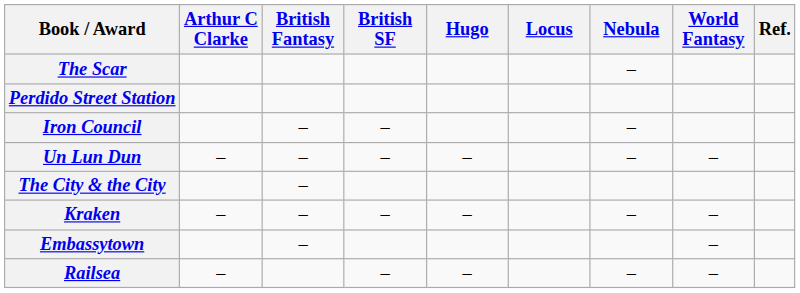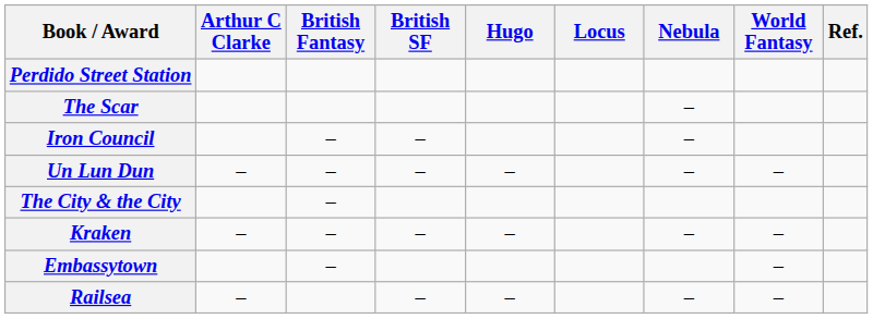 <table class="wikitable plainrowheaders" style="text-align: center">
 <tr>
 <th>Book / Award</th>
 <th style="min-width: 4em"><a href='#'>Arthur C <br> Clarke</a></th>
 <th style="min-width: 4em"><a href='#'>British <br>Fantasy</a></th>
 <th style="min-width: 4em"><a href='#'>British <br>SF</a></th>
 <th style="min-width: 4em"><a href='#'>Hugo</a></th>
 <th style="min-width: 4em"><a href='#'>Locus</a></th>
 <th style="min-width: 4em"><a href='#'>Nebula</a></th>
 <th style="min-width: 4em"><a href='#'>World <br>Fantasy</a></th>
 <th>Ref.</th>
 </tr>
 <tr>
+<th scope="row"><em><a href='#'>Perdido Street Station</a></em></th>
+<td></td>
+<td></td>
+<td></td>
+<td></td>
+<td></td>
+<td></td>
+<td></td>
+<td></td>
+</tr>
+<tr>
 <th scope="row"><em><a href='#'>The Scar</a></em></th>
 <td></td>
 <td></td>
 <td></td>
 <td></td>
 <td></td>
 <td>–</td>
-<td></td>
-<td></td>
-</tr>
-<tr>
-<th scope="row"><em><a href='#'>Perdido Street Station</a></em></th>
-<td></td>
-<td></td>
-<td></td>
-<td></td>
-<td></td>
-<td></td>
 <td></td>
 <td></td>
 </tr>
 <tr>
 <th scope="row"><em><a href='#'>Iron Council</a></em></th>
 <td></td>
 <td>–</td>
 <td>–</td>
 <td></td>
 <td></td>
 <td>–</td>
 <td></td>
 <td></td>
 </tr>
 <tr>
 <th scope="row"><em><a href='#'>Un Lun Dun</a></em></th>
 <td>–</td>
 <td>–</td>
 <td>–</td>
 <td>–</td>
 <td></td>
 <td>–</td>
 <td>–</td>
 <td></td>
 </tr>
 <tr>
 <th scope="row"><em><a href='#'>The City & the City</a></em></th>
 <td></td>
 <td>–</td>
 <td></td>
 <td></td>
 <td></td>
 <td></td>
 <td></td>
 <td></td>
 </tr>
 <tr>
 <th scope="row"><em><a href='#'>Kraken</a></em></th>
 <td>–</td>
 <td>–</td>
 <td>–</td>
 <td>–</td>
 <td></td>
 <td>–</td>
 <td>–</td>
 <td></td>
 </tr>
 <tr>
 <th scope="row"><em><a href='#'>Embassytown</a></em></th>
 <td></td>
 <td>–</td>
 <td></td>
 <td></td>
 <td></td>
 <td></td>
 <td>–</td>
 <td></td>
 </tr>
 <tr>
 <th scope="row"><em><a href='#'>Railsea</a></em></th>
 <td>–</td>
 <td></td>
 <td>–</td>
 <td>–</td>
 <td></td>
 <td>–</td>
 <td>–</td>
 <td></td>
 </tr>
 </table>
